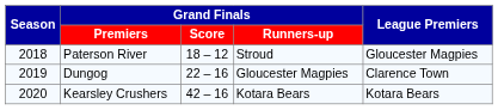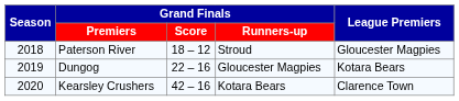 <table border="1" cellpadding="3" cellspacing="0" style="border-collapse:collapse; width:49%;">
 <tr style="background:#00009d;">
 <th rowspan=2 style="color:#FFFFFF;">Season</th>
 <th colspan=3 style="color:#FFFFFF;">Grand Finals</th>
 <th rowspan=2 style="color:#FFFFFF;">League Premiers</th>
 </tr>
 <tr style="background:#FF0000;">
 <th style="color:#FFFFFF;" "width:10%;">Premiers</th>
 <th style="color:#FFFFFF;" "width:6%;">Score</th>
 <th style="color:#FFFFFF;" "width:10%;">Runners-up</th>
 </tr>
 <tr align=center bgcolor=#F5FAFF>
 <td>2018</td>
 <td align=left> Paterson River</td>
 <td>18 – 12</td>
 <td align=left> Stroud</td>
 <td align=left> Gloucester Magpies</td>
 </tr>
 <tr align=center bgcolor=#F5FAFF>
 <td>2019</td>
 <td align=left> Dungog</td>
 <td>22 – 16</td>
 <td align=left> Gloucester Magpies</td>
-<td align=left> Clarence Town</td>
+<td align=left> Kotara Bears</td>
 </tr>
 <tr align=center bgcolor=#F5FAFF>
 <td>2020</td>
 <td align=left> Kearsley Crushers</td>
 <td>42 – 16</td>
 <td align=left> Kotara Bears</td>
-<td align=left> Kotara Bears</td>
+<td align=left> Clarence Town</td>
 </tr>
 </table>
